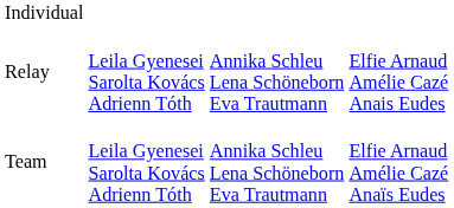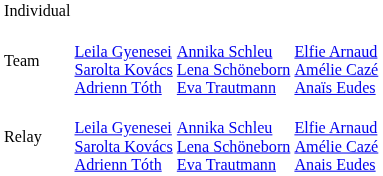 <table>
 <tr>
 <td>Individual</td>
 <td></td>
 <td></td>
 <td></td>
 </tr>
 <tr>
+<td>Team</td>
+<td><br><a href='#'>Leila Gyenesei</a><br><a href='#'>Sarolta Kovács</a><br><a href='#'>Adrienn Tóth</a></td>
+<td><br><a href='#'>Annika Schleu</a><br><a href='#'>Lena Schöneborn</a><br><a href='#'>Eva Trautmann</a></td>
+<td><br><a href='#'>Elfie Arnaud</a><br><a href='#'>Amélie Cazé</a><br><a href='#'>Anaïs Eudes</a></td>
+</tr>
+<tr>
 <td>Relay</td>
 <td><br><a href='#'>Leila Gyenesei</a><br><a href='#'>Sarolta Kovács</a><br><a href='#'>Adrienn Tóth</a></td>
 <td><br><a href='#'>Annika Schleu</a><br><a href='#'>Lena Schöneborn</a><br><a href='#'>Eva Trautmann</a></td>
 <td><br><a href='#'>Elfie Arnaud</a><br><a href='#'>Amélie Cazé</a><br><a href='#'>Anais Eudes</a></td>
 </tr>
-<tr>
-<td>Team</td>
-<td><br><a href='#'>Leila Gyenesei</a><br><a href='#'>Sarolta Kovács</a><br><a href='#'>Adrienn Tóth</a></td>
-<td><br><a href='#'>Annika Schleu</a><br><a href='#'>Lena Schöneborn</a><br><a href='#'>Eva Trautmann</a></td>
-<td><br><a href='#'>Elfie Arnaud</a><br><a href='#'>Amélie Cazé</a><br><a href='#'>Anaïs Eudes</a></td>
-</tr>
 </table>
